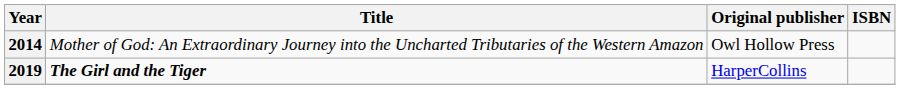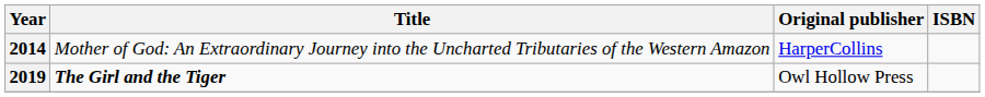 <table class="wikitable plainrowheaders sortable">
 <tr>
 <th scope="col">Year</th>
 <th scope="col">Title</th>
 <th scope="col">Original publisher</th>
 <th scope="col">ISBN</th>
 </tr>
 <tr>
 <th scope="row">2014</th>
 <td><em>Mother of God: An Extraordinary Journey into the Uncharted Tributaries of the Western Amazon</em></td>
-<td>Owl Hollow Press</td>
+<td><a href='#'>HarperCollins</a></td>
 <td></td>
 </tr>
 <tr>
 <th scope="row">2019</th>
 <td><strong><em>The Girl and the Tiger</em></strong></td>
-<td><a href='#'>HarperCollins</a></td>
+<td>Owl Hollow Press</td>
 <td></td>
 </tr>
 <tr>
 </tr>
 </table>
